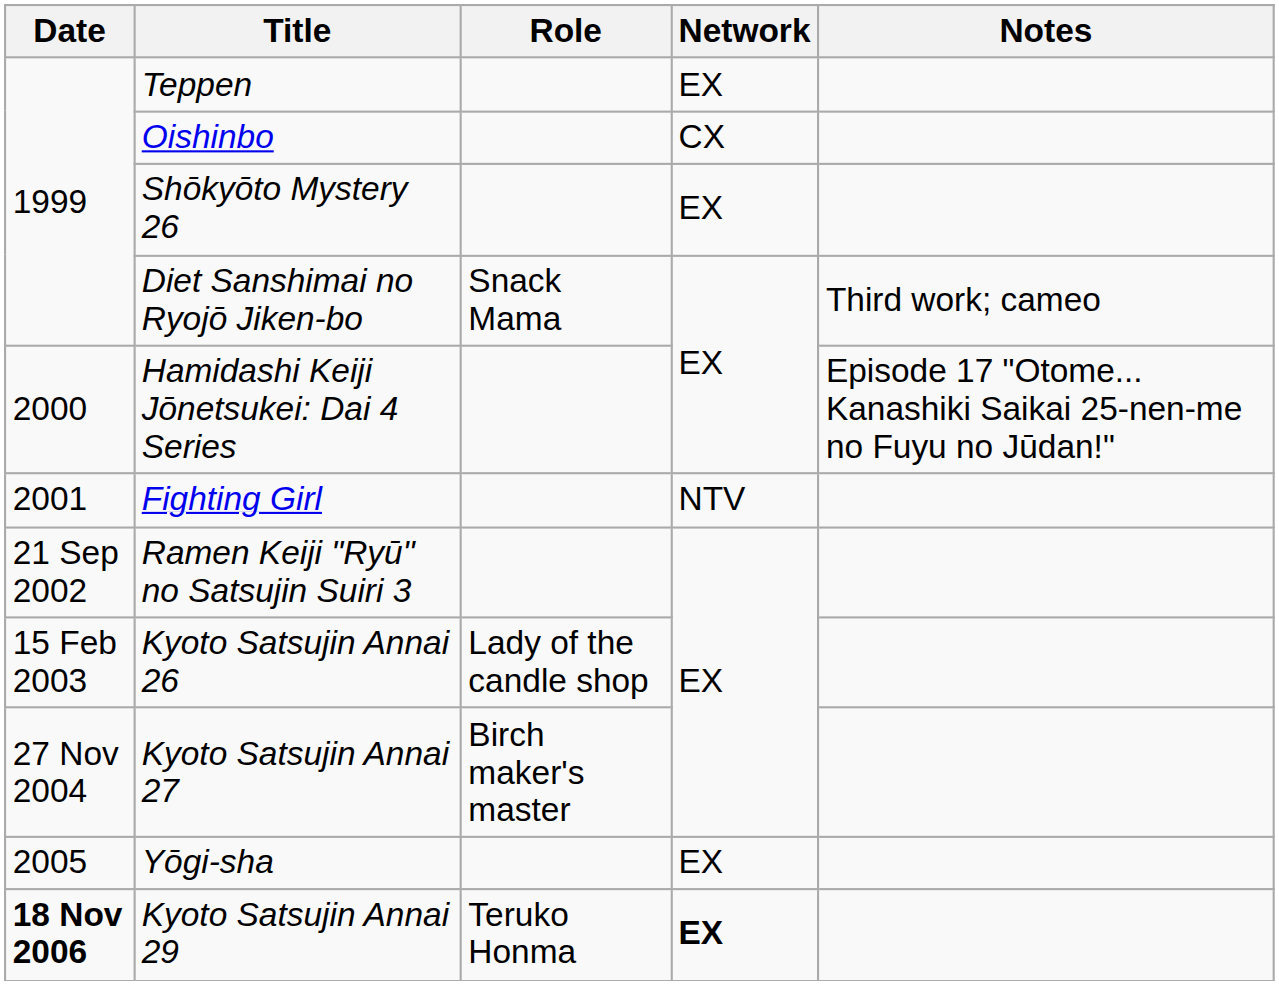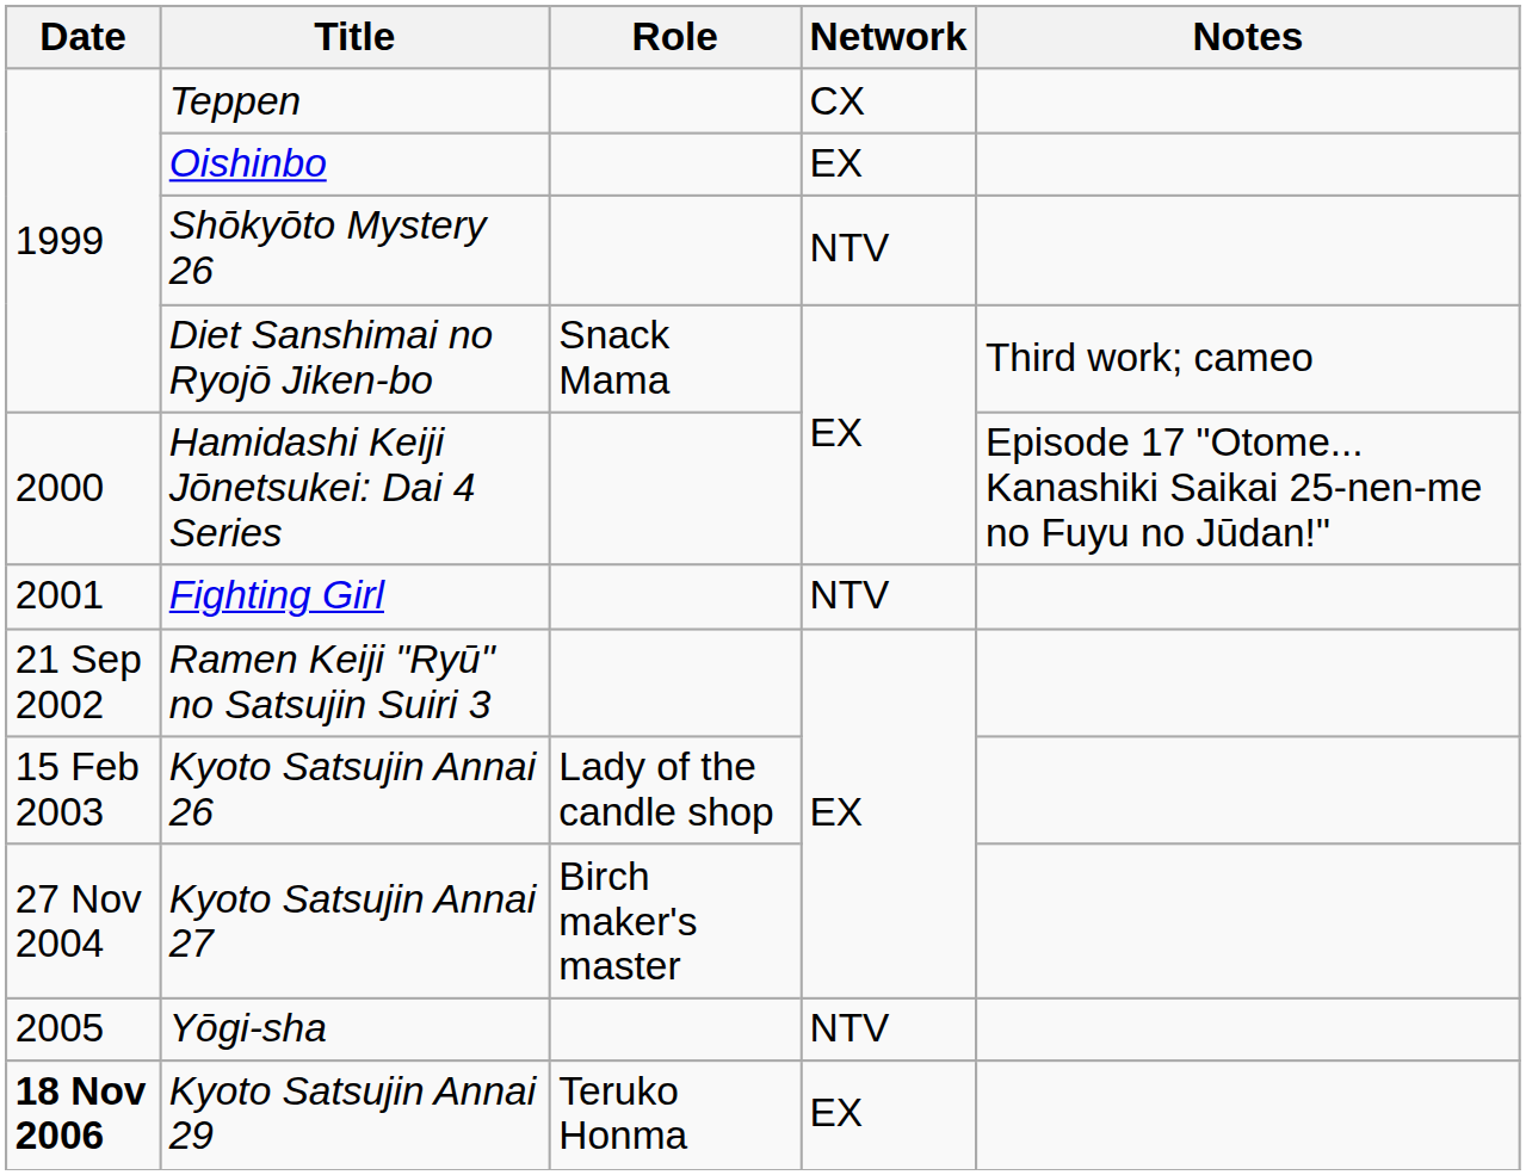 <table class="wikitable">
 <tr>
 <th>Date</th>
 <th>Title</th>
 <th>Role</th>
 <th>Network</th>
 <th>Notes</th>
 </tr>
 <tr>
 <td rowspan="4">1999</td>
 <td><em>Teppen</em></td>
 <td></td>
-<td>EX</td>
+<td>CX</td>
 <td></td>
 </tr>
 <tr>
 <td><em><a href='#'>Oishinbo</a></em></td>
 <td></td>
-<td>CX</td>
+<td>EX</td>
 <td></td>
 </tr>
 <tr>
 <td><em>Shōkyōto Mystery 26</em></td>
 <td></td>
-<td>EX</td>
+<td>NTV</td>
 <td></td>
 </tr>
 <tr>
 <td><em>Diet Sanshimai no Ryojō Jiken-bo</em></td>
 <td>Snack Mama</td>
 <td rowspan="2">EX</td>
 <td>Third work; cameo</td>
 </tr>
 <tr>
 <td>2000</td>
 <td><em>Hamidashi Keiji Jōnetsukei: Dai 4 Series</em></td>
 <td></td>
 <td>Episode 17 "Otome... Kanashiki Saikai 25-nen-me no Fuyu no Jūdan!"</td>
 </tr>
 <tr>
 <td>2001</td>
 <td><em><a href='#'>Fighting Girl</a></em></td>
 <td></td>
 <td>NTV</td>
 <td></td>
 </tr>
 <tr>
 <td>21 Sep 2002</td>
 <td><em>Ramen Keiji "Ryū" no Satsujin Suiri 3</em></td>
 <td></td>
 <td rowspan="3">EX</td>
 <td></td>
 </tr>
 <tr>
 <td>15 Feb 2003</td>
 <td><em>Kyoto Satsujin Annai 26</em></td>
 <td>Lady of the candle shop</td>
 <td></td>
 </tr>
 <tr>
 <td>27 Nov 2004</td>
 <td><em>Kyoto Satsujin Annai 27</em></td>
 <td>Birch maker's master</td>
 <td></td>
 </tr>
 <tr>
 <td>2005</td>
 <td><em>Yōgi-sha</em></td>
 <td></td>
-<td>EX</td>
+<td>NTV</td>
 <td></td>
 </tr>
 <tr>
 <td><strong>18 Nov 2006</strong></td>
 <td><em>Kyoto Satsujin Annai 29</em></td>
 <td>Teruko Honma</td>
-<td><strong>EX</strong></td>
+<td>EX</td>
 <td></td>
 </tr>
 </table>
